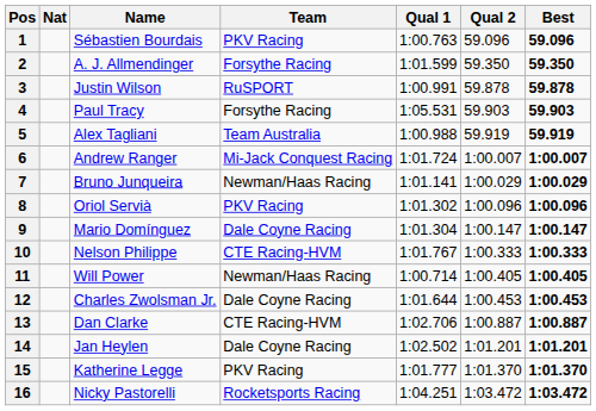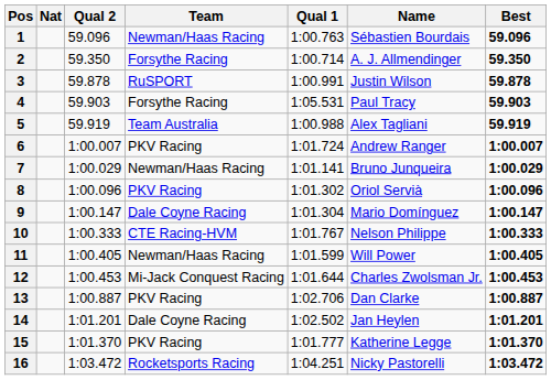 <table class="wikitable" style="font-size: 95%;">
 <tr>
 <th>Pos</th>
 <th>Nat</th>
-<th>Name</th>
+<th>Qual 2</th>
 <th>Team</th>
 <th>Qual 1</th>
-<th>Qual 2</th>
+<th>Name</th>
 <th>Best</th>
 </tr>
 <tr>
 <th>1</th>
 <td></td>
+<td>59.096</td>
+<td><a href='#'>Newman/Haas Racing</a></td>
+<td>1:00.763</td>
 <td><a href='#'>Sébastien Bourdais</a></td>
-<td><a href='#'>PKV Racing</a></td>
-<td>1:00.763</td>
-<td>59.096</td>
 <td><strong>59.096</strong></td>
 </tr>
 <tr>
 <th>2</th>
 <td></td>
+<td>59.350</td>
+<td><a href='#'>Forsythe Racing</a></td>
+<td>1:00.714</td>
 <td><a href='#'>A. J. Allmendinger</a></td>
-<td><a href='#'>Forsythe Racing</a></td>
-<td>1:01.599</td>
-<td>59.350</td>
 <td><strong>59.350</strong></td>
 </tr>
 <tr>
 <th>3</th>
 <td></td>
-<td><a href='#'>Justin Wilson</a></td>
+<td>59.878</td>
 <td><a href='#'>RuSPORT</a></td>
 <td>1:00.991</td>
-<td>59.878</td>
+<td><a href='#'>Justin Wilson</a></td>
 <td><strong>59.878</strong></td>
 </tr>
 <tr>
 <th>4</th>
 <td></td>
-<td><a href='#'>Paul Tracy</a></td>
+<td>59.903</td>
 <td>Forsythe Racing</td>
 <td>1:05.531</td>
-<td>59.903</td>
+<td><a href='#'>Paul Tracy</a></td>
 <td><strong>59.903</strong></td>
 </tr>
 <tr>
 <th>5</th>
 <td></td>
-<td><a href='#'>Alex Tagliani</a></td>
+<td>59.919</td>
 <td><a href='#'>Team Australia</a></td>
 <td>1:00.988</td>
-<td>59.919</td>
+<td><a href='#'>Alex Tagliani</a></td>
 <td><strong>59.919</strong></td>
 </tr>
 <tr>
 <th>6</th>
 <td></td>
+<td>1:00.007</td>
+<td>PKV Racing</td>
+<td>1:01.724</td>
 <td><a href='#'>Andrew Ranger</a></td>
-<td><a href='#'>Mi-Jack Conquest Racing</a></td>
-<td>1:01.724</td>
-<td>1:00.007</td>
 <td><strong>1:00.007</strong></td>
 </tr>
 <tr>
 <th>7</th>
 <td></td>
-<td><a href='#'>Bruno Junqueira</a></td>
+<td>1:00.029</td>
 <td>Newman/Haas Racing</td>
 <td>1:01.141</td>
-<td>1:00.029</td>
+<td><a href='#'>Bruno Junqueira</a></td>
 <td><strong>1:00.029</strong></td>
 </tr>
 <tr>
 <th>8</th>
 <td></td>
-<td><a href='#'>Oriol Servià</a></td>
+<td>1:00.096</td>
 <td><a href='#'>PKV Racing</a></td>
 <td>1:01.302</td>
-<td>1:00.096</td>
+<td><a href='#'>Oriol Servià</a></td>
 <td><strong>1:00.096</strong></td>
 </tr>
 <tr>
 <th>9</th>
 <td></td>
-<td><a href='#'>Mario Domínguez</a></td>
+<td>1:00.147</td>
 <td><a href='#'>Dale Coyne Racing</a></td>
 <td>1:01.304</td>
-<td>1:00.147</td>
+<td><a href='#'>Mario Domínguez</a></td>
 <td><strong>1:00.147</strong></td>
 </tr>
 <tr>
 <th>10</th>
 <td></td>
-<td><a href='#'>Nelson Philippe</a></td>
+<td>1:00.333</td>
 <td><a href='#'>CTE Racing-HVM</a></td>
 <td>1:01.767</td>
-<td>1:00.333</td>
+<td><a href='#'>Nelson Philippe</a></td>
 <td><strong>1:00.333</strong></td>
 </tr>
 <tr>
 <th>11</th>
 <td></td>
+<td>1:00.405</td>
+<td>Newman/Haas Racing</td>
+<td>1:01.599</td>
 <td><a href='#'>Will Power</a></td>
-<td>Newman/Haas Racing</td>
-<td>1:00.714</td>
-<td>1:00.405</td>
 <td><strong>1:00.405</strong></td>
 </tr>
 <tr>
 <th>12</th>
 <td></td>
+<td>1:00.453</td>
+<td>Mi-Jack Conquest Racing</td>
+<td>1:01.644</td>
 <td><a href='#'>Charles Zwolsman Jr.</a></td>
-<td>Dale Coyne Racing</td>
-<td>1:01.644</td>
-<td>1:00.453</td>
 <td><strong>1:00.453</strong></td>
 </tr>
 <tr>
 <th>13</th>
 <td></td>
+<td>1:00.887</td>
+<td>PKV Racing</td>
+<td>1:02.706</td>
 <td><a href='#'>Dan Clarke</a></td>
-<td>CTE Racing-HVM</td>
-<td>1:02.706</td>
-<td>1:00.887</td>
 <td><strong>1:00.887</strong></td>
 </tr>
 <tr>
 <th>14</th>
 <td></td>
-<td><a href='#'>Jan Heylen</a></td>
+<td>1:01.201</td>
 <td>Dale Coyne Racing</td>
 <td>1:02.502</td>
-<td>1:01.201</td>
+<td><a href='#'>Jan Heylen</a></td>
 <td><strong>1:01.201</strong></td>
 </tr>
 <tr>
 <th>15</th>
 <td></td>
-<td><a href='#'>Katherine Legge</a></td>
+<td>1:01.370</td>
 <td>PKV Racing</td>
 <td>1:01.777</td>
-<td>1:01.370</td>
+<td><a href='#'>Katherine Legge</a></td>
 <td><strong>1:01.370</strong></td>
 </tr>
 <tr>
 <th>16</th>
 <td></td>
-<td><a href='#'>Nicky Pastorelli</a></td>
+<td>1:03.472</td>
 <td><a href='#'>Rocketsports Racing</a></td>
 <td>1:04.251</td>
-<td>1:03.472</td>
+<td><a href='#'>Nicky Pastorelli</a></td>
 <td><strong>1:03.472</strong></td>
 </tr>
 </table>
